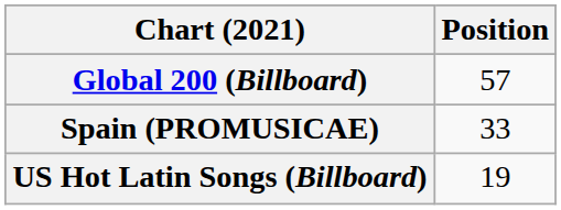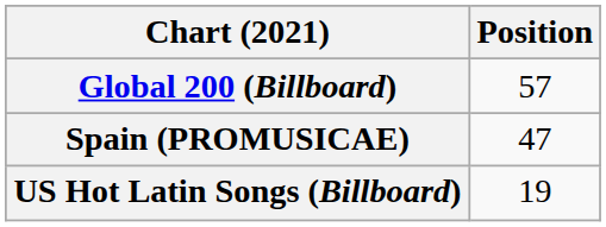 <table class="wikitable plainrowheaders" style="text-align:center">
 <tr>
 <th scope="col">Chart (2021)</th>
 <th scope="col">Position</th>
 </tr>
 <tr>
 <th scope="row"><a href='#'>Global 200</a> (<em>Billboard</em>)</th>
 <td>57</td>
 </tr>
 <tr>
 <th scope="row">Spain (PROMUSICAE)</th>
-<td>33</td>
+<td>47</td>
 </tr>
 <tr>
 <th scope="row">US Hot Latin Songs (<em>Billboard</em>)</th>
 <td>19</td>
 </tr>
 </table>
